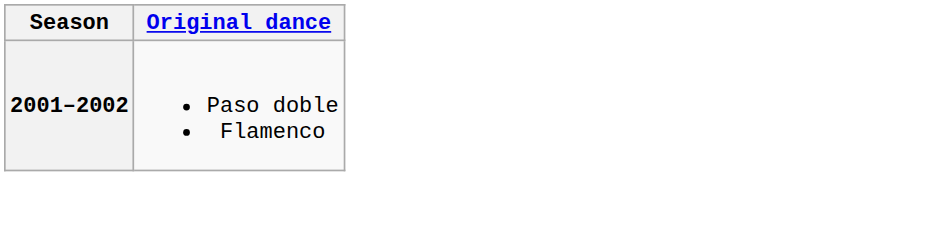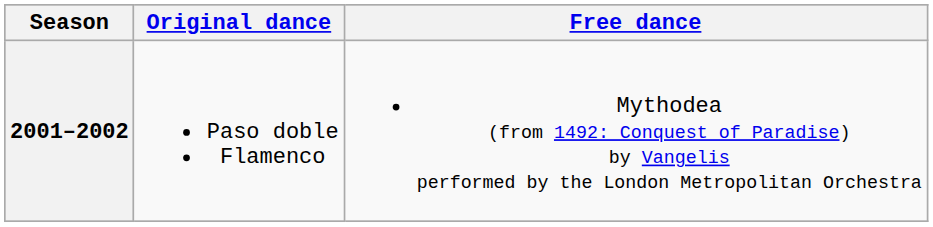 <table class="wikitable" style="text-align:center">
 <tr>
 <th>Season</th>
 <th><a href='#'>Original dance</a></th>
+<th><a href='#'>Free dance</a></th>
 </tr>
 <tr>
 <th>2001–2002 <br> </th>
 <td><br><ul><li>Paso doble</li><li>Flamenco</li></ul></td>
+<td><br><ul><li>Mythodea <br><small> (from <a href='#'>1492: Conquest of Paradise</a>) <br> by <a href='#'>Vangelis</a> <br> performed by the London Metropolitan Orchestra </small></li></ul></td>
 </tr>
 </table>
